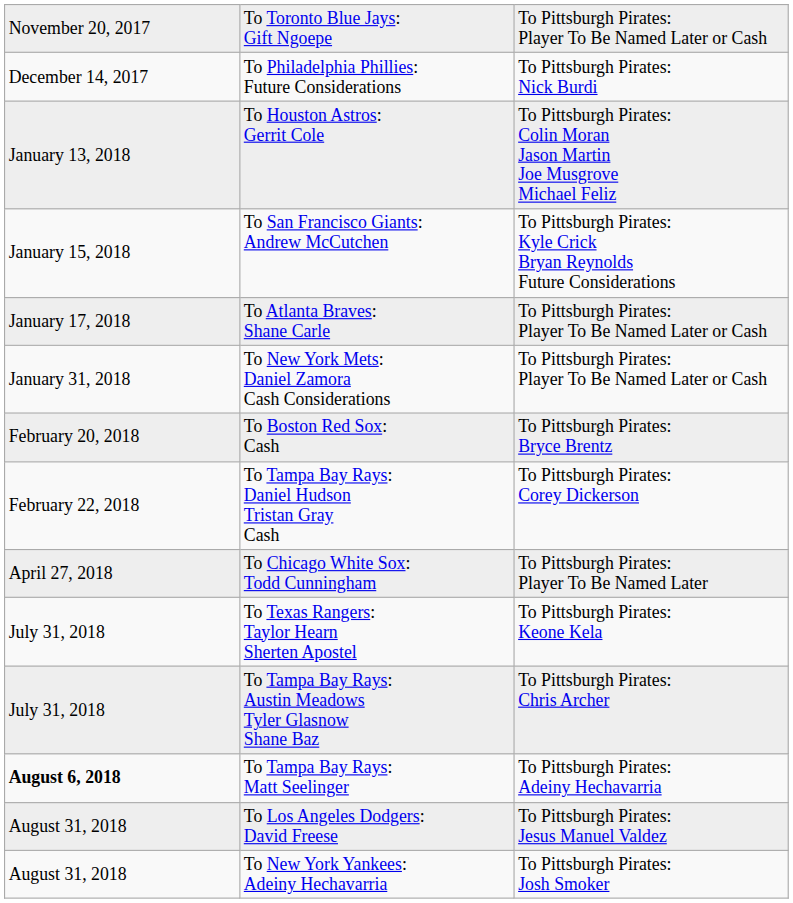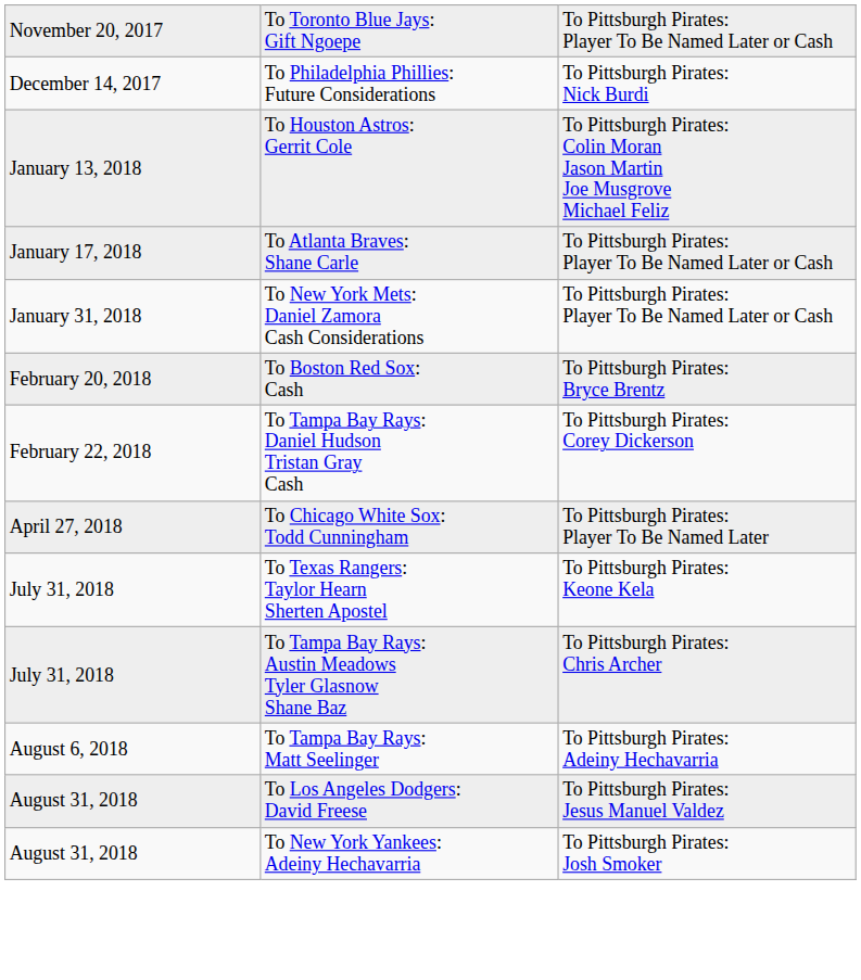 <table class="wikitable" style="border:1px solid #999999; width:80%;">
 <tr bgcolor="eeeeee">
 <td style="width:30%;">November 20, 2017</td>
 <td style="width:35%;" valign="top">To <a href='#'>Toronto Blue Jays</a>:<br><a href='#'>Gift Ngoepe</a></td>
 <td style="width:35%;" valign="top">To Pittsburgh Pirates:<br>Player To Be Named Later or Cash</td>
 </tr>
 <tr bgcolor=>
 <td style="width:30%;">December 14, 2017</td>
 <td style="width:35%;" valign="top">To <a href='#'>Philadelphia Phillies</a>:<br>Future Considerations</td>
 <td style="width:35%;" valign="top">To Pittsburgh Pirates:<br><a href='#'>Nick Burdi</a></td>
 </tr>
 <tr bgcolor="eeeeee">
 <td style="width:30%;">January 13, 2018</td>
 <td style="width:35%;" valign="top">To <a href='#'>Houston Astros</a>:<br><a href='#'>Gerrit Cole</a></td>
 <td style="width:35%;" valign="top">To Pittsburgh Pirates:<br><a href='#'>Colin Moran</a><br><a href='#'>Jason Martin</a><br><a href='#'>Joe Musgrove</a><br><a href='#'>Michael Feliz</a></td>
-</tr>
-<tr bgcolor=>
-<td style="width:30%;">January 15, 2018</td>
-<td style="width:35%;" valign="top">To <a href='#'>San Francisco Giants</a>:<br><a href='#'>Andrew McCutchen</a></td>
-<td style="width:35%;" valign="top">To Pittsburgh Pirates:<br><a href='#'>Kyle Crick</a><br><a href='#'>Bryan Reynolds</a><br>Future Considerations</td>
 </tr>
 <tr bgcolor="eeeeee">
 <td style="width:30%;">January 17, 2018</td>
 <td style="width:35%;" valign="top">To <a href='#'>Atlanta Braves</a>:<br><a href='#'>Shane Carle</a></td>
 <td style="width:35%;" valign="top">To Pittsburgh Pirates:<br>Player To Be Named Later or Cash</td>
 </tr>
 <tr bgcolor=>
 <td style="width:30%;">January 31, 2018</td>
 <td style="width:35%;" valign="top">To <a href='#'>New York Mets</a>:<br><a href='#'>Daniel Zamora</a><br>Cash Considerations</td>
 <td style="width:35%;" valign="top">To Pittsburgh Pirates:<br>Player To Be Named Later or Cash</td>
 </tr>
 <tr bgcolor="eeeeee">
 <td style="width:30%;">February 20, 2018</td>
 <td style="width:35%;" valign="top">To <a href='#'>Boston Red Sox</a>:<br>Cash</td>
 <td style="width:35%;" valign="top">To Pittsburgh Pirates:<br><a href='#'>Bryce Brentz</a></td>
 </tr>
 <tr bgcolor=>
 <td style="width:30%;">February 22, 2018</td>
 <td style="width:35%;" valign="top">To <a href='#'>Tampa Bay Rays</a>:<br><a href='#'>Daniel Hudson</a><br><a href='#'>Tristan Gray</a><br>Cash</td>
 <td style="width:35%;" valign="top">To Pittsburgh Pirates:<br><a href='#'>Corey Dickerson</a></td>
 </tr>
 <tr bgcolor="eeeeee">
 <td style="width:30%;">April 27, 2018</td>
 <td style="width:35%;" valign="top">To <a href='#'>Chicago White Sox</a>:<br><a href='#'>Todd Cunningham</a></td>
 <td style="width:35%;" valign="top">To Pittsburgh Pirates:<br>Player To Be Named Later</td>
 </tr>
 <tr bgcolor=>
 <td style="width:30%;">July 31, 2018</td>
 <td style="width:35%;" valign="top">To <a href='#'>Texas Rangers</a>:<br><a href='#'>Taylor Hearn</a><br><a href='#'>Sherten Apostel</a></td>
 <td style="width:35%;" valign="top">To Pittsburgh Pirates:<br><a href='#'>Keone Kela</a></td>
 </tr>
 <tr bgcolor="eeeeee">
 <td style="width:30%;">July 31, 2018</td>
 <td style="width:35%;" valign="top">To <a href='#'>Tampa Bay Rays</a>:<br><a href='#'>Austin Meadows</a><br><a href='#'>Tyler Glasnow</a><br><a href='#'>Shane Baz</a></td>
 <td style="width:35%;" valign="top">To Pittsburgh Pirates:<br><a href='#'>Chris Archer</a></td>
 </tr>
 <tr bgcolor=>
-<td style="width:30%;"><strong>August 6, 2018</strong></td>
+<td style="width:30%;">August 6, 2018</td>
 <td style="width:35%;" valign="top">To <a href='#'>Tampa Bay Rays</a>:<br><a href='#'>Matt Seelinger</a></td>
 <td style="width:35%;" valign="top">To Pittsburgh Pirates:<br><a href='#'>Adeiny Hechavarria</a></td>
 </tr>
 <tr bgcolor="eeeeee">
 <td style="width:30%;">August 31, 2018</td>
 <td style="width:35%;" valign="top">To <a href='#'>Los Angeles Dodgers</a>:<br><a href='#'>David Freese</a></td>
 <td style="width:35%;" valign="top">To Pittsburgh Pirates:<br><a href='#'>Jesus Manuel Valdez</a></td>
 </tr>
 <tr bgcolor=>
 <td style="width:30%;">August 31, 2018</td>
 <td style="width:35%;" valign="top">To <a href='#'>New York Yankees</a>:<br><a href='#'>Adeiny Hechavarria</a></td>
 <td style="width:35%;" valign="top">To Pittsburgh Pirates:<br><a href='#'>Josh Smoker</a></td>
 </tr>
 </table>
